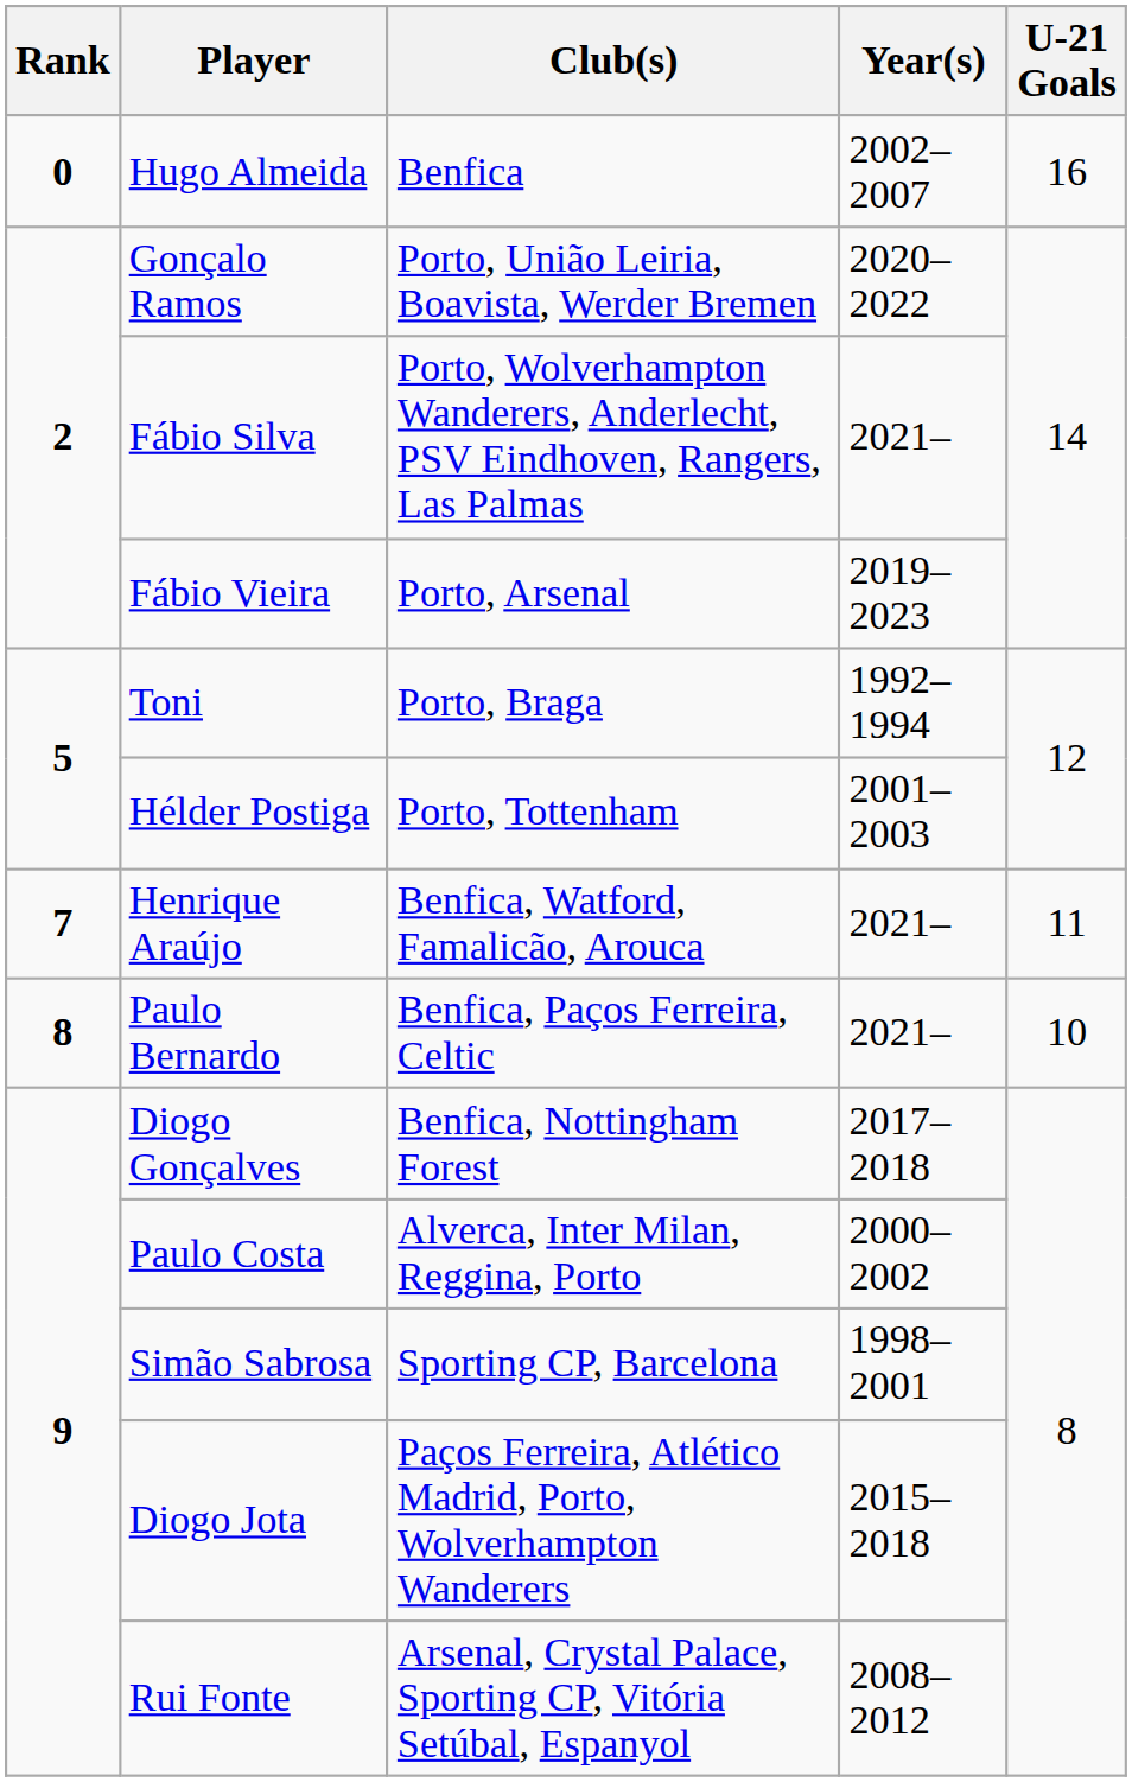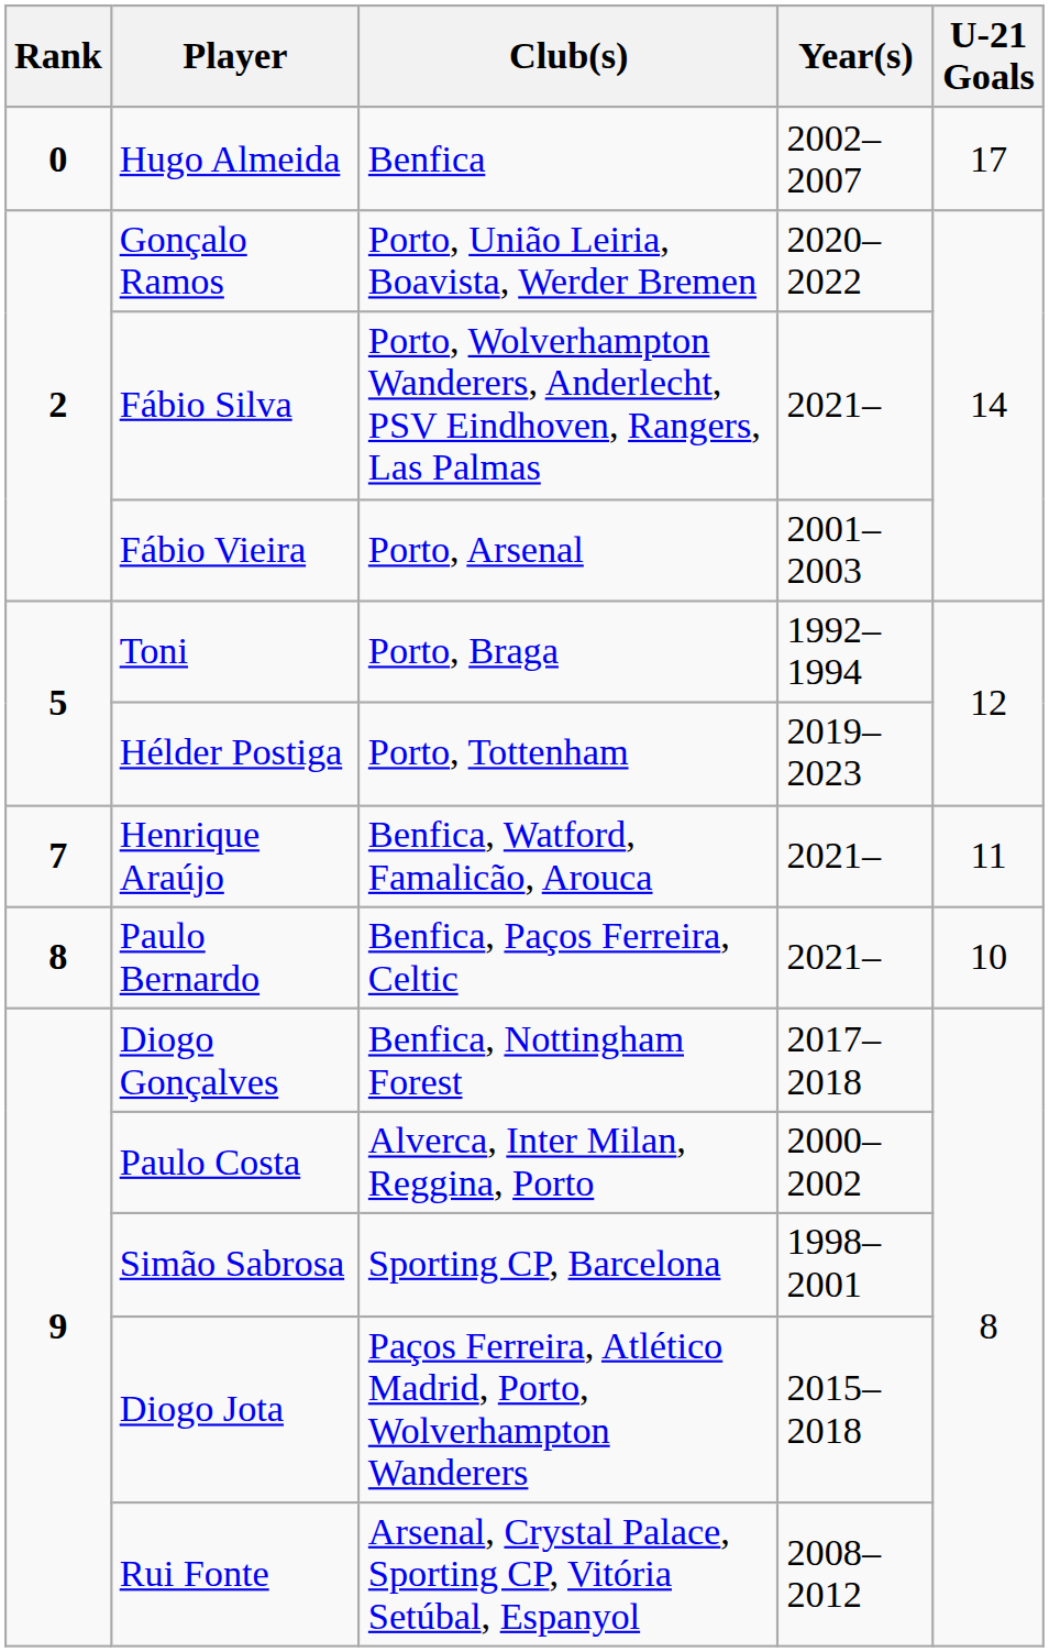 <table class="wikitable" width=50%>
 <tr>
 <th width = 6%>Rank</th>
 <th width = 27%>Player</th>
 <th width = 47%>Club(s)</th>
 <th width = 16%>Year(s)</th>
 <th width = 11%>U-21 Goals</th>
 </tr>
 <tr>
 <td align=center><strong>0</strong></td>
 <td><a href='#'>Hugo Almeida</a></td>
 <td><a href='#'>Benfica</a></td>
 <td>2002–2007</td>
-<td align=center>16</td>
+<td align=center>17</td>
 </tr>
 <tr>
 <td rowspan=3, align=center><strong>2</strong></td>
 <td><a href='#'>Gonçalo Ramos</a></td>
 <td><a href='#'>Porto</a>, <a href='#'>União Leiria</a>, <a href='#'>Boavista</a>, <a href='#'>Werder Bremen</a></td>
 <td>2020–2022</td>
 <td rowspan=3, align="center">14</td>
 </tr>
 <tr>
 <td><a href='#'>Fábio Silva</a></td>
 <td><a href='#'>Porto</a>, <a href='#'>Wolverhampton Wanderers</a>, <a href='#'>Anderlecht</a>, <a href='#'>PSV Eindhoven</a>, <a href='#'>Rangers</a>, <a href='#'>Las Palmas</a></td>
 <td>2021–</td>
 </tr>
 <tr>
 <td><a href='#'>Fábio Vieira</a></td>
 <td><a href='#'>Porto</a>, <a href='#'>Arsenal</a></td>
-<td>2019–2023</td>
+<td>2001–2003</td>
 </tr>
 <tr>
 <td rowspan=2, align=center><strong>5</strong></td>
 <td><a href='#'>Toni</a></td>
 <td><a href='#'>Porto</a>, <a href='#'>Braga</a></td>
 <td>1992–1994</td>
 <td rowspan=2, align=center>12</td>
 </tr>
 <tr>
 <td><a href='#'>Hélder Postiga</a></td>
 <td><a href='#'>Porto</a>, <a href='#'>Tottenham</a></td>
-<td>2001–2003</td>
+<td>2019–2023</td>
 </tr>
 <tr>
 <td align=center><strong>7</strong></td>
 <td><a href='#'>Henrique Araújo</a></td>
 <td><a href='#'>Benfica</a>, <a href='#'>Watford</a>, <a href='#'>Famalicão</a>, <a href='#'>Arouca</a></td>
 <td>2021–</td>
 <td align=center>11</td>
 </tr>
 <tr>
 <td align=center><strong>8</strong></td>
 <td><a href='#'>Paulo Bernardo</a></td>
 <td><a href='#'>Benfica</a>, <a href='#'>Paços Ferreira</a>, <a href='#'>Celtic</a></td>
 <td>2021–</td>
 <td align=center>10</td>
 </tr>
 <tr>
 <td rowspan=5, align=center><strong>9</strong></td>
 <td><a href='#'>Diogo Gonçalves</a></td>
 <td><a href='#'>Benfica</a>, <a href='#'>Nottingham Forest</a></td>
 <td>2017–2018</td>
 <td rowspan=5, align=center>8</td>
 </tr>
 <tr>
 <td><a href='#'>Paulo Costa</a></td>
 <td><a href='#'>Alverca</a>, <a href='#'>Inter Milan</a>, <a href='#'>Reggina</a>, <a href='#'>Porto</a></td>
 <td>2000–2002</td>
 </tr>
 <tr>
 <td><a href='#'>Simão Sabrosa</a></td>
 <td><a href='#'>Sporting CP</a>, <a href='#'>Barcelona</a></td>
 <td>1998–2001</td>
 </tr>
 <tr>
 <td><a href='#'>Diogo Jota</a></td>
 <td><a href='#'>Paços Ferreira</a>, <a href='#'>Atlético Madrid</a>, <a href='#'>Porto</a>, <a href='#'>Wolverhampton Wanderers</a></td>
 <td>2015–2018</td>
 </tr>
 <tr>
 <td><a href='#'>Rui Fonte</a></td>
 <td><a href='#'>Arsenal</a>, <a href='#'>Crystal Palace</a>, <a href='#'>Sporting CP</a>, <a href='#'>Vitória Setúbal</a>, <a href='#'>Espanyol</a></td>
 <td>2008–2012</td>
 </tr>
 </table>
